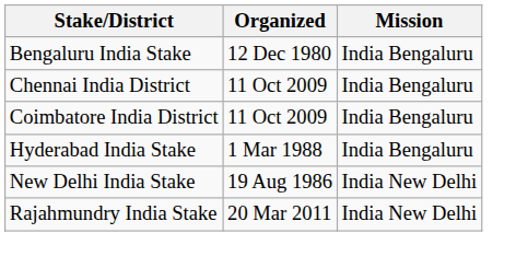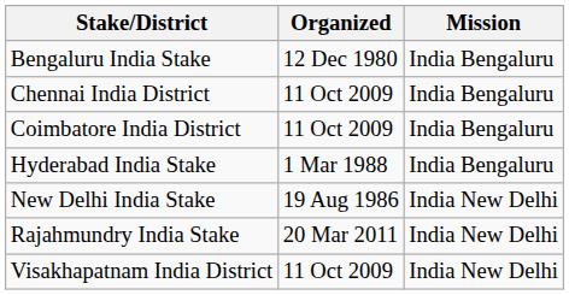 <table class="wikitable sortable">
 <tr>
 <th>Stake/District</th>
 <th data-sort-type=date>Organized</th>
 <th>Mission</th>
 </tr>
 <tr>
 <td>Bengaluru India Stake</td>
 <td>12 Dec 1980</td>
 <td>India Bengaluru</td>
 </tr>
 <tr>
 <td>Chennai India District</td>
 <td>11 Oct 2009</td>
 <td>India Bengaluru</td>
 </tr>
 <tr>
 <td>Coimbatore India District</td>
 <td>11 Oct 2009</td>
 <td>India Bengaluru</td>
 </tr>
 <tr>
 <td>Hyderabad India Stake</td>
 <td>1 Mar 1988</td>
 <td>India Bengaluru</td>
 </tr>
 <tr>
 <td>New Delhi India Stake</td>
 <td>19 Aug 1986</td>
 <td>India New Delhi</td>
 </tr>
 <tr>
 <td>Rajahmundry India Stake</td>
 <td>20 Mar 2011</td>
 <td>India New Delhi</td>
 </tr>
+<tr>
+<td>Visakhapatnam India District</td>
+<td>11 Oct 2009</td>
+<td>India New Delhi</td>
+</tr>
 </table>
